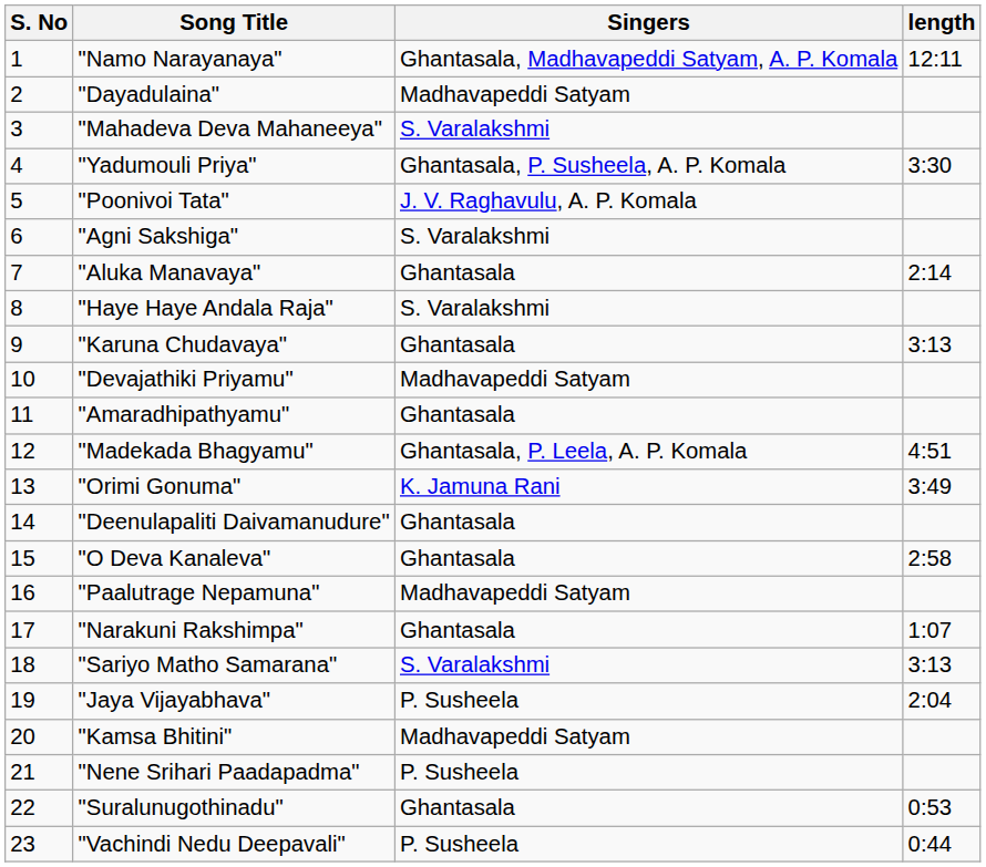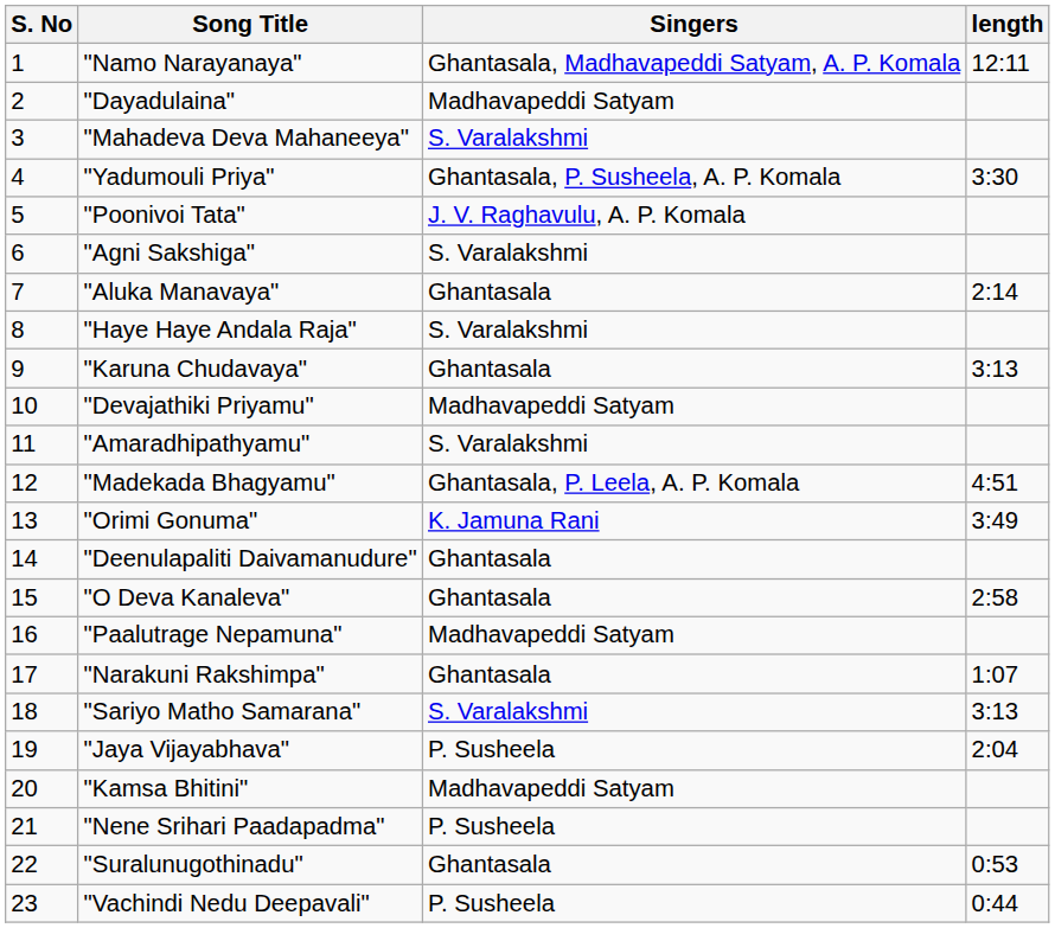 <table class="wikitable">
 <tr>
 <th>S. No</th>
 <th>Song Title</th>
 <th>Singers</th>
 <th>length</th>
 </tr>
 <tr>
 <td>1</td>
 <td>"Namo Narayanaya"</td>
 <td>Ghantasala, <a href='#'>Madhavapeddi Satyam</a>, <a href='#'>A. P. Komala</a></td>
 <td>12:11</td>
 </tr>
 <tr>
 <td>2</td>
 <td>"Dayadulaina"</td>
 <td>Madhavapeddi Satyam</td>
 <td></td>
 </tr>
 <tr>
 <td>3</td>
 <td>"Mahadeva Deva Mahaneeya"</td>
 <td><a href='#'>S. Varalakshmi</a></td>
 <td></td>
 </tr>
 <tr>
 <td>4</td>
 <td>"Yadumouli Priya"</td>
 <td>Ghantasala, <a href='#'>P. Susheela</a>, A. P. Komala</td>
 <td>3:30</td>
 </tr>
 <tr>
 <td>5</td>
 <td>"Poonivoi Tata"</td>
 <td><a href='#'>J. V. Raghavulu</a>, A. P. Komala</td>
 <td></td>
 </tr>
 <tr>
 <td>6</td>
 <td>"Agni Sakshiga"</td>
 <td>S. Varalakshmi</td>
 <td></td>
 </tr>
 <tr>
 <td>7</td>
 <td>"Aluka Manavaya"</td>
 <td>Ghantasala</td>
 <td>2:14</td>
 </tr>
 <tr>
 <td>8</td>
 <td>"Haye Haye Andala Raja"</td>
 <td>S. Varalakshmi</td>
 <td></td>
 </tr>
 <tr>
 <td>9</td>
 <td>"Karuna Chudavaya"</td>
 <td>Ghantasala</td>
 <td>3:13</td>
 </tr>
 <tr>
 <td>10</td>
 <td>"Devajathiki Priyamu"</td>
 <td>Madhavapeddi Satyam</td>
 <td></td>
 </tr>
 <tr>
 <td>11</td>
 <td>"Amaradhipathyamu"</td>
-<td>Ghantasala</td>
+<td>S. Varalakshmi</td>
 <td></td>
 </tr>
 <tr>
 <td>12</td>
 <td>"Madekada Bhagyamu"</td>
 <td>Ghantasala, <a href='#'>P. Leela</a>, A. P. Komala</td>
 <td>4:51</td>
 </tr>
 <tr>
 <td>13</td>
 <td>"Orimi Gonuma"</td>
 <td><a href='#'>K. Jamuna Rani</a></td>
 <td>3:49</td>
 </tr>
 <tr>
 <td>14</td>
 <td>"Deenulapaliti Daivamanudure"</td>
 <td>Ghantasala</td>
 <td></td>
 </tr>
 <tr>
 <td>15</td>
 <td>"O Deva Kanaleva"</td>
 <td>Ghantasala</td>
 <td>2:58</td>
 </tr>
 <tr>
 <td>16</td>
 <td>"Paalutrage Nepamuna"</td>
 <td>Madhavapeddi Satyam</td>
 <td></td>
 </tr>
 <tr>
 <td>17</td>
 <td>"Narakuni Rakshimpa"</td>
 <td>Ghantasala</td>
 <td>1:07</td>
 </tr>
 <tr>
 <td>18</td>
 <td>"Sariyo Matho Samarana"</td>
 <td><a href='#'>S. Varalakshmi</a></td>
 <td>3:13</td>
 </tr>
 <tr>
 <td>19</td>
 <td>"Jaya Vijayabhava"</td>
 <td>P. Susheela</td>
 <td>2:04</td>
 </tr>
 <tr>
 <td>20</td>
 <td>"Kamsa Bhitini"</td>
 <td>Madhavapeddi Satyam</td>
 <td></td>
 </tr>
 <tr>
 <td>21</td>
 <td>"Nene Srihari Paadapadma"</td>
 <td>P. Susheela</td>
 <td></td>
 </tr>
 <tr>
 <td>22</td>
 <td>"Suralunugothinadu"</td>
 <td>Ghantasala</td>
 <td>0:53</td>
 </tr>
 <tr>
 <td>23</td>
 <td>"Vachindi Nedu Deepavali"</td>
 <td>P. Susheela</td>
 <td>0:44</td>
 </tr>
 </table>
